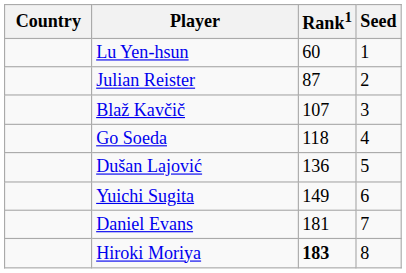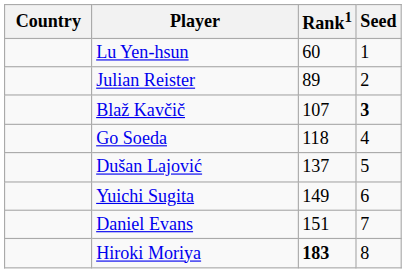 <table class="sortable wikitable">
 <tr>
 <th width="70">Country</th>
 <th width="175">Player</th>
 <th>Rank<sup>1</sup></th>
 <th>Seed</th>
 </tr>
 <tr>
 <td></td>
 <td><a href='#'>Lu Yen-hsun</a></td>
 <td>60</td>
 <td>1</td>
 </tr>
 <tr>
 <td></td>
 <td><a href='#'>Julian Reister</a></td>
-<td>87</td>
+<td>89</td>
 <td>2</td>
 </tr>
 <tr>
 <td></td>
 <td><a href='#'>Blaž Kavčič</a></td>
 <td>107</td>
-<td>3</td>
+<td><strong>3</strong></td>
 </tr>
 <tr>
 <td></td>
 <td><a href='#'>Go Soeda</a></td>
 <td>118</td>
 <td>4</td>
 </tr>
 <tr>
 <td></td>
 <td><a href='#'>Dušan Lajović</a></td>
-<td>136</td>
+<td>137</td>
 <td>5</td>
 </tr>
 <tr>
 <td></td>
 <td><a href='#'>Yuichi Sugita</a></td>
 <td>149</td>
 <td>6</td>
 </tr>
 <tr>
 <td></td>
 <td><a href='#'>Daniel Evans</a></td>
-<td>181</td>
+<td>151</td>
 <td>7</td>
 </tr>
 <tr>
 <td></td>
 <td><a href='#'>Hiroki Moriya</a></td>
 <td><strong>183</strong></td>
 <td>8</td>
 </tr>
 </table>
